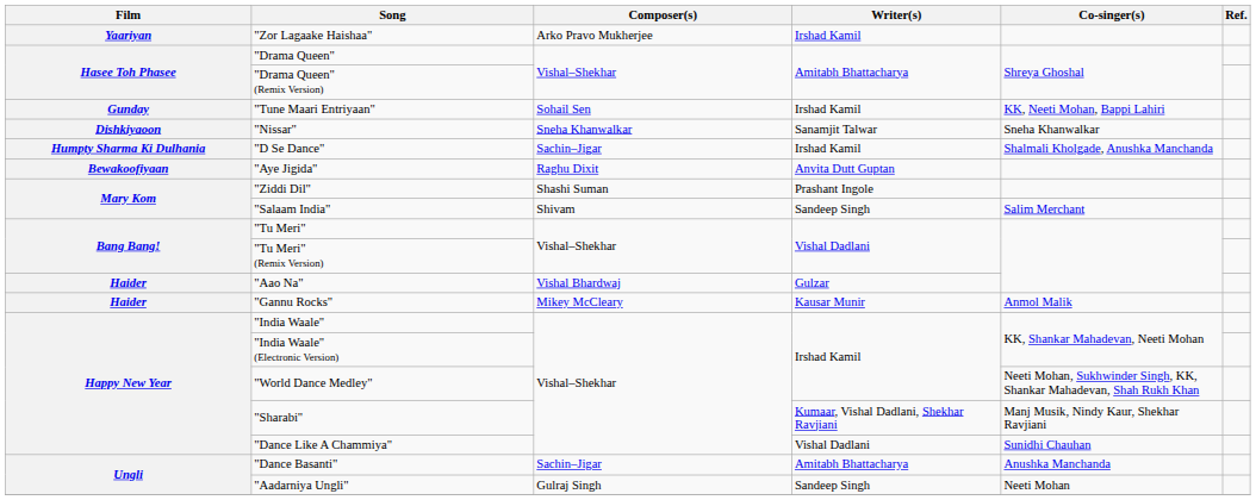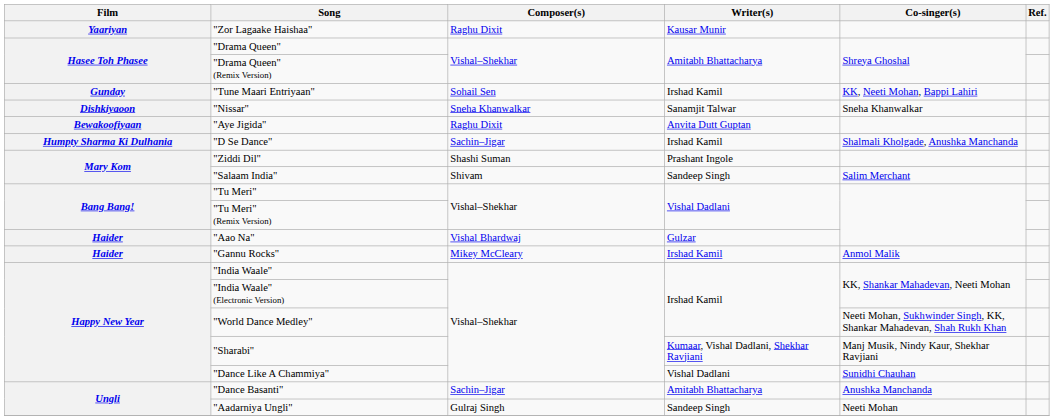 <table class="wikitable plainrowheaders" width="100%" textcolor:#000;">
 <tr>
 <th scope="col" width=20%><strong>Film</strong></th>
 <th scope="col" width=23%><strong>Song</strong></th>
 <th scope="col" width=21%><strong>Composer(s)</strong></th>
 <th scope="col" width=17%><strong>Writer(s)</strong></th>
 <th scope="col" width=18%><strong>Co-singer(s)</strong></th>
 <th scope="col" width=1%><strong>Ref.</strong></th>
 </tr>
 <tr>
 <th scope="row"><em><a href='#'>Yaariyan</a></em></th>
 <td>"Zor Lagaake Haishaa"</td>
-<td>Arko Pravo Mukherjee</td>
-<td><a href='#'>Irshad Kamil</a></td>
+<td><a href='#'>Raghu Dixit</a></td>
+<td><a href='#'>Kausar Munir</a></td>
 <td></td>
 <td></td>
 </tr>
 <tr>
 <th scope="row" rowspan="2"><em><a href='#'>Hasee Toh Phasee</a></em></th>
 <td>"Drama Queen"</td>
 <td rowspan="2"><a href='#'>Vishal–Shekhar</a></td>
 <td rowspan="2"><a href='#'>Amitabh Bhattacharya</a></td>
 <td rowspan="2"><a href='#'>Shreya Ghoshal</a></td>
 <td></td>
 </tr>
 <tr>
 <td>"Drama Queen"<br><small>(Remix Version)</small></td>
 <td></td>
 </tr>
 <tr>
 <th scope="row"><em><a href='#'>Gunday</a></em></th>
 <td>"Tune Maari Entriyaan"</td>
 <td><a href='#'>Sohail Sen</a></td>
 <td>Irshad Kamil</td>
 <td><a href='#'>KK</a>, <a href='#'>Neeti Mohan</a>, <a href='#'>Bappi Lahiri</a></td>
 <td></td>
 </tr>
 <tr>
 <th scope="row"><em><a href='#'>Dishkiyaoon</a></em></th>
 <td>"Nissar"</td>
 <td><a href='#'>Sneha Khanwalkar</a></td>
 <td>Sanamjit Talwar</td>
 <td>Sneha Khanwalkar</td>
 <td></td>
 </tr>
 <tr>
+<th scope="row"><em><a href='#'>Bewakoofiyaan</a></em></th>
+<td>"Aye Jigida"</td>
+<td><a href='#'>Raghu Dixit</a></td>
+<td><a href='#'>Anvita Dutt Guptan</a></td>
+<td></td>
+<td></td>
+</tr>
+<tr>
 <th scope="row"><em><a href='#'>Humpty Sharma Ki Dulhania</a></em></th>
 <td>"D Se Dance"</td>
 <td><a href='#'>Sachin–Jigar</a></td>
 <td>Irshad Kamil</td>
 <td><a href='#'>Shalmali Kholgade</a>, <a href='#'>Anushka Manchanda</a></td>
-<td></td>
-</tr>
-<tr>
-<th scope="row"><em><a href='#'>Bewakoofiyaan</a></em></th>
-<td>"Aye Jigida"</td>
-<td><a href='#'>Raghu Dixit</a></td>
-<td><a href='#'>Anvita Dutt Guptan</a></td>
-<td></td>
 <td></td>
 </tr>
 <tr>
 <th scope="row" rowspan="2"><em><a href='#'>Mary Kom</a></em></th>
 <td>"Ziddi Dil"</td>
 <td>Shashi Suman</td>
 <td>Prashant Ingole</td>
 <td></td>
 <td></td>
 </tr>
 <tr>
 <td>"Salaam India"</td>
 <td>Shivam</td>
 <td>Sandeep Singh</td>
 <td><a href='#'>Salim Merchant</a></td>
 <td></td>
 </tr>
 <tr>
 <th scope="row" rowspan="2"><em><a href='#'>Bang Bang!</a></em></th>
 <td>"Tu Meri"</td>
 <td rowspan="2">Vishal–Shekhar</td>
 <td rowspan="2"><a href='#'>Vishal Dadlani</a></td>
 <td rowspan="3"></td>
 <td></td>
 </tr>
 <tr>
 <td>"Tu Meri"<br><small>(Remix Version)</small></td>
 <td></td>
 </tr>
 <tr>
 <th scope="row"><em><a href='#'>Haider</a></em></th>
 <td>"Aao Na"</td>
 <td><a href='#'>Vishal Bhardwaj</a></td>
 <td><a href='#'>Gulzar</a></td>
 <td></td>
 </tr>
 <tr>
 <th scope="row"><em><a href='#'>Haider</a></em></th>
 <td>"Gannu Rocks"</td>
 <td><a href='#'>Mikey McCleary</a></td>
-<td><a href='#'>Kausar Munir</a></td>
+<td><a href='#'>Irshad Kamil</a></td>
 <td><a href='#'>Anmol Malik</a></td>
 <td></td>
 </tr>
 <tr>
 <th scope="row" rowspan="5"><em><a href='#'>Happy New Year</a></em></th>
 <td>"India Waale"</td>
 <td rowspan="5">Vishal–Shekhar</td>
 <td rowspan="3">Irshad Kamil</td>
 <td rowspan="2">KK, <a href='#'>Shankar Mahadevan</a>, Neeti Mohan</td>
 <td></td>
 </tr>
 <tr>
 <td>"India Waale"<br><small>(Electronic Version)</small></td>
 <td></td>
 </tr>
 <tr>
 <td>"World Dance Medley"</td>
 <td>Neeti Mohan, <a href='#'>Sukhwinder Singh</a>, KK, Shankar Mahadevan, <a href='#'>Shah Rukh Khan</a></td>
 <td></td>
 </tr>
 <tr>
 <td>"Sharabi"</td>
 <td><a href='#'>Kumaar</a>, Vishal Dadlani, <a href='#'>Shekhar Ravjiani</a></td>
 <td>Manj Musik, Nindy Kaur, Shekhar Ravjiani</td>
 <td></td>
 </tr>
 <tr>
 <td>"Dance Like A Chammiya"</td>
 <td>Vishal Dadlani</td>
 <td><a href='#'>Sunidhi Chauhan</a></td>
 <td></td>
 </tr>
 <tr>
 <th scope="row" rowspan="2"><em><a href='#'>Ungli</a></em></th>
 <td>"Dance Basanti"</td>
 <td><a href='#'>Sachin–Jigar</a></td>
 <td><a href='#'>Amitabh Bhattacharya</a></td>
 <td><a href='#'>Anushka Manchanda</a></td>
 <td></td>
 </tr>
 <tr>
 <td>"Aadarniya Ungli"</td>
 <td>Gulraj Singh</td>
 <td>Sandeep Singh</td>
 <td>Neeti Mohan</td>
 <td></td>
 </tr>
 <tr>
 </tr>
 </table>
